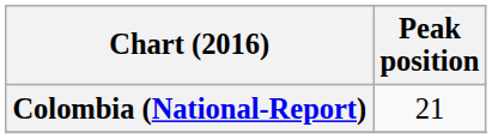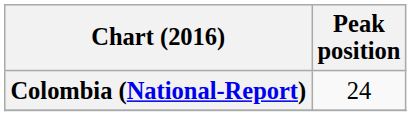 <table class="wikitable sortable plainrowheaders">
 <tr>
 <th>Chart (2016)</th>
 <th>Peak<br>position</th>
 </tr>
 <tr>
 <th scope="row">Colombia (<a href='#'>National-Report</a>)</th>
-<td style="text-align:center;">21</td>
+<td style="text-align:center;">24</td>
 </tr>
 <tr>
 </tr>
 <tr>
 </tr>
 <tr>
 </tr>
 <tr>
 </tr>
 </table>
